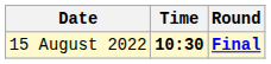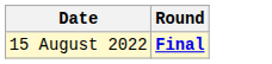 <table class="wikitable">
 <tr>
 <th>Date</th>
-<th>Time</th>
 <th>Round</th>
 </tr>
 <tr style=background:lemonchiffon>
 <td>15 August 2022</td>
-<td><strong>10:30</strong></td>
 <td><strong><a href='#'>Final</a></strong></td>
 </tr>
 </table>
